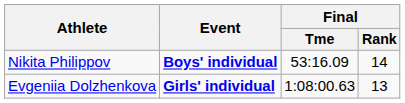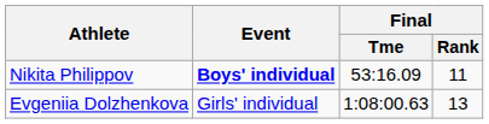 <table class="wikitable" style="font-size:90%; text-align:center;">
 <tr>
 <th rowspan=2>Athlete</th>
 <th rowspan=2>Event</th>
 <th colspan=2>Final</th>
 </tr>
 <tr style="font-size:95%">
 <th>Tme</th>
 <th>Rank</th>
 </tr>
 <tr>
 <td align=left><a href='#'>Nikita Philippov</a></td>
 <td align=left><strong><a href='#'>Boys' individual</a></strong></td>
 <td>53:16.09</td>
-<td>14</td>
+<td>11</td>
 </tr>
 <tr>
 <td align=left><a href='#'>Evgeniia Dolzhenkova</a></td>
-<td align=left><strong><a href='#'>Girls' individual</a></strong></td>
+<td align=left><a href='#'>Girls' individual</a></td>
 <td>1:08:00.63</td>
 <td>13</td>
 </tr>
 </table>
